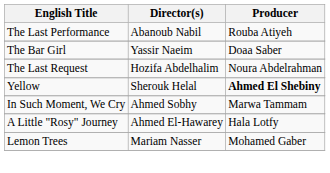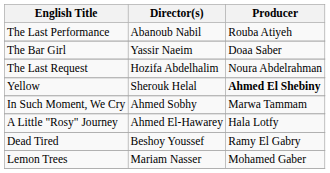 <table class="wikitable">
 <tr>
 <th scope="col">English Title</th>
 <th scope="col">Director(s)</th>
 <th scope="col">Producer</th>
 </tr>
 <tr>
 <td>The Last Performance</td>
 <td>Abanoub Nabil</td>
 <td>Rouba Atiyeh</td>
 </tr>
 <tr>
 </tr>
 <tr>
 <td>The Bar Girl</td>
 <td>Yassir Naeim</td>
 <td>Doaa Saber</td>
 </tr>
 <tr>
 </tr>
 <tr>
 <td>The Last Request</td>
 <td>Hozifa Abdelhalim</td>
 <td>Noura Abdelrahman</td>
 </tr>
 <tr>
 </tr>
 <tr>
 <td>Yellow</td>
 <td>Sherouk Helal</td>
 <td><strong>Ahmed El Shebiny</strong></td>
 </tr>
 <tr>
 </tr>
 <tr>
 <td>In Such Moment, We Cry</td>
 <td>Ahmed Sobhy</td>
 <td>Marwa Tammam</td>
 </tr>
 <tr>
 </tr>
 <tr>
 <td>A Little "Rosy" Journey</td>
 <td>Ahmed El-Hawarey</td>
 <td>Hala Lotfy</td>
 </tr>
 <tr>
 </tr>
 <tr>
+<td>Dead Tired</td>
+<td>Beshoy Youssef</td>
+<td>Ramy El Gabry</td>
+</tr>
+<tr>
 </tr>
 <tr>
 <td>Lemon Trees</td>
 <td>Mariam Nasser</td>
 <td>Mohamed Gaber</td>
 </tr>
 <tr>
 </tr>
 </table>
